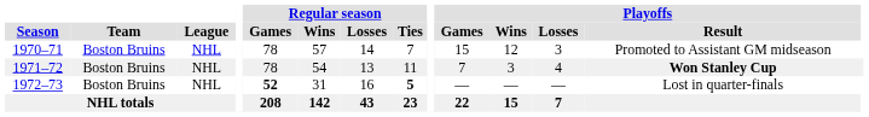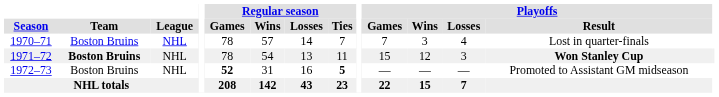 <table border="0" cellpadding="1" cellspacing="0" style="text-align:center; width:60em;">
 <tr style="background:#e0e0e0;">
 <th colspan="3"  bgcolor="#ffffff"> </th>
 <th rowspan="99" bgcolor="#ffffff"> </th>
 <th colspan="4"><a href='#'>Regular season</a></th>
 <th rowspan="99" bgcolor="#ffffff"> </th>
 <th colspan="4"><a href='#'>Playoffs</a></th>
 </tr>
 <tr style="background:#e0e0e0;">
 <th><a href='#'>Season</a></th>
 <th>Team</th>
 <th>League</th>
 <th>Games</th>
 <th>Wins</th>
 <th>Losses</th>
 <th>Ties</th>
 <th>Games</th>
 <th>Wins</th>
 <th>Losses</th>
 <th>Result</th>
 </tr>
 <tr>
 <td><a href='#'>1970–71</a></td>
 <td><a href='#'>Boston Bruins</a></td>
 <td><a href='#'>NHL</a></td>
 <td>78</td>
 <td>57</td>
 <td>14</td>
 <td>7</td>
-<td>15</td>
-<td>12</td>
+<td>7</td>
 <td>3</td>
-<td>Promoted to Assistant GM midseason</td>
+<td>4</td>
+<td>Lost in quarter-finals</td>
 <td></td>
 </tr>
 <tr style="background:#f0f0f0;">
 <td><a href='#'>1971–72</a></td>
-<td>Boston Bruins</td>
+<td><strong>Boston Bruins</strong></td>
 <td>NHL</td>
 <td>78</td>
 <td>54</td>
 <td>13</td>
 <td>11</td>
-<td>7</td>
+<td>15</td>
+<td>12</td>
 <td>3</td>
-<td>4</td>
 <td><strong>Won Stanley Cup</strong></td>
 <td></td>
 </tr>
 <tr>
 <td><a href='#'>1972–73</a></td>
 <td>Boston Bruins</td>
 <td>NHL</td>
 <td><strong>52</strong></td>
 <td>31</td>
 <td>16</td>
 <td><strong>5</strong></td>
 <td>—</td>
 <td>—</td>
 <td>—</td>
-<td>Lost in quarter-finals</td>
+<td>Promoted to Assistant GM midseason</td>
 <td></td>
 </tr>
 <tr style="background:#f0f0f0;">
 <th colspan="3">NHL totals</th>
 <th>208</th>
 <th>142</th>
 <th>43</th>
 <th>23</th>
 <th>22</th>
 <th>15</th>
 <th>7</th>
 <th></th>
 </tr>
 </table>
